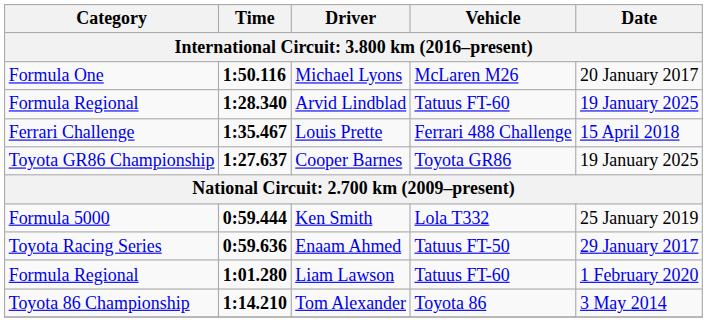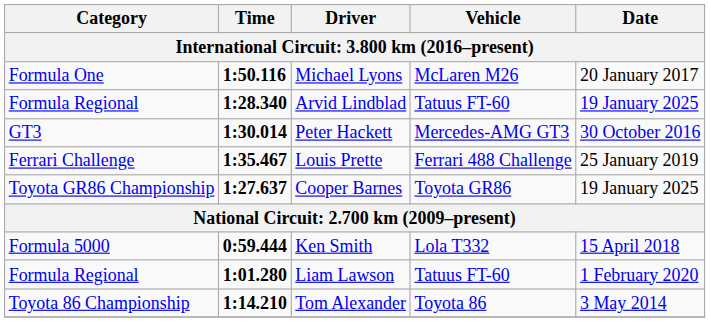 <table class="wikitable">
 <tr>
 <th>Category</th>
 <th>Time</th>
 <th>Driver</th>
 <th>Vehicle</th>
 <th>Date</th>
 </tr>
 <tr>
 <th colspan=5>International Circuit: 3.800 km (2016–present)</th>
 </tr>
 <tr>
 <td><a href='#'>Formula One</a></td>
 <td><strong>1:50.116</strong></td>
 <td> <a href='#'>Michael Lyons</a></td>
 <td><a href='#'>McLaren M26</a></td>
 <td>20 January 2017</td>
 </tr>
 <tr>
 <td><a href='#'>Formula Regional</a></td>
 <td><strong>1:28.340</strong></td>
 <td> <a href='#'>Arvid Lindblad</a></td>
 <td><a href='#'>Tatuus FT-60</a></td>
 <td><a href='#'>19 January 2025</a></td>
 </tr>
 <tr>
+<td><a href='#'>GT3</a></td>
+<td><strong>1:30.014</strong></td>
+<td> <a href='#'>Peter Hackett</a></td>
+<td><a href='#'>Mercedes-AMG GT3</a></td>
+<td><a href='#'>30 October 2016</a></td>
+</tr>
+<tr>
 <td><a href='#'>Ferrari Challenge</a></td>
 <td><strong>1:35.467</strong></td>
 <td> <a href='#'>Louis Prette</a></td>
 <td><a href='#'>Ferrari 488 Challenge</a></td>
-<td><a href='#'>15 April 2018</a></td>
+<td>25 January 2019</td>
 </tr>
 <tr>
 <td><a href='#'>Toyota GR86 Championship</a></td>
 <td><strong>1:27.637</strong></td>
 <td> <a href='#'>Cooper Barnes</a></td>
 <td><a href='#'>Toyota GR86</a></td>
 <td>19 January 2025</td>
 </tr>
 <tr>
 <th colspan=5>National Circuit: 2.700 km (2009–present)</th>
 </tr>
 <tr>
 <td><a href='#'>Formula 5000</a></td>
 <td><strong>0:59.444</strong></td>
 <td> <a href='#'>Ken Smith</a></td>
 <td><a href='#'>Lola T332</a></td>
-<td>25 January 2019</td>
-</tr>
-<tr>
-<td><a href='#'>Toyota Racing Series</a></td>
-<td><strong>0:59.636</strong></td>
-<td> <a href='#'>Enaam Ahmed</a></td>
-<td><a href='#'>Tatuus FT-50</a></td>
-<td><a href='#'>29 January 2017</a></td>
+<td><a href='#'>15 April 2018</a></td>
 </tr>
 <tr>
 <td><a href='#'>Formula Regional</a></td>
 <td><strong>1:01.280</strong></td>
 <td> <a href='#'>Liam Lawson</a></td>
 <td><a href='#'>Tatuus FT-60</a></td>
 <td><a href='#'>1 February 2020</a></td>
 </tr>
 <tr>
 <td><a href='#'>Toyota 86 Championship</a></td>
 <td><strong>1:14.210</strong></td>
 <td> <a href='#'>Tom Alexander</a></td>
 <td><a href='#'>Toyota 86</a></td>
 <td><a href='#'>3 May 2014</a></td>
 </tr>
 <tr>
 </tr>
 </table>
